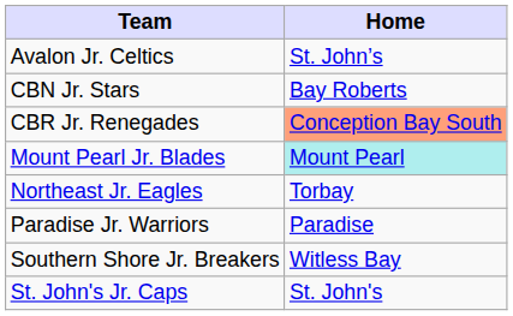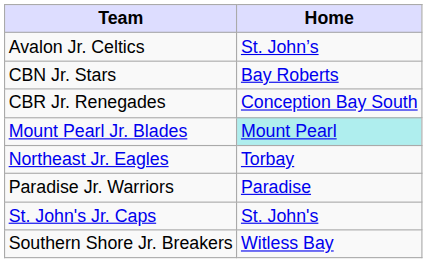 <table class="wikitable">
 <tr>
 <th style="background:#ddf;">Team</th>
 <th style="background:#ddf;">Home</th>
 </tr>
 <tr>
 <td>Avalon Jr. Celtics</td>
 <td><a href='#'>St. John’s</a></td>
 </tr>
 <tr>
 <td>CBN Jr. Stars</td>
 <td><a href='#'>Bay Roberts</a></td>
 </tr>
 <tr>
 <td>CBR Jr. Renegades</td>
-<td style="background: lightsalmon;"><a href='#'>Conception Bay South</a></td>
+<td><a href='#'>Conception Bay South</a></td>
 </tr>
 <tr>
 <td><a href='#'>Mount Pearl Jr.  Blades</a></td>
 <td style="background: paleturquoise;"><a href='#'>Mount Pearl</a></td>
 </tr>
 <tr>
 <td><a href='#'>Northeast Jr. Eagles</a></td>
 <td><a href='#'>Torbay</a></td>
 </tr>
 <tr>
 <td>Paradise Jr. Warriors</td>
 <td><a href='#'>Paradise</a></td>
 </tr>
 <tr>
+<td><a href='#'>St. John's Jr. Caps</a></td>
+<td><a href='#'>St. John's</a></td>
+</tr>
+<tr>
 <td>Southern Shore Jr. Breakers</td>
 <td><a href='#'>Witless Bay</a></td>
 </tr>
-<tr>
-<td><a href='#'>St. John's Jr. Caps</a></td>
-<td><a href='#'>St. John's</a></td>
-</tr>
 </table>
